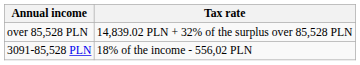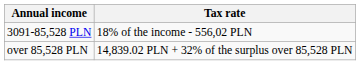 <table class="wikitable">
 <tr>
 <th>Annual income</th>
 <th>Tax rate</th>
 </tr>
 <tr>
+<td>3091-85,528 <a href='#'>PLN</a></td>
+<td>18% of the income - 556,02 PLN</td>
+</tr>
+<tr>
 <td>over 85,528 PLN</td>
 <td>14,839.02 PLN + 32% of the surplus over 85,528 PLN</td>
 </tr>
-<tr>
-<td>3091-85,528 <a href='#'>PLN</a></td>
-<td>18% of the income - 556,02 PLN</td>
-</tr>
 </table>
